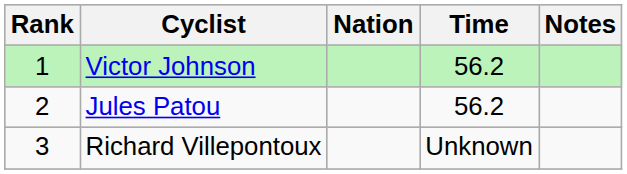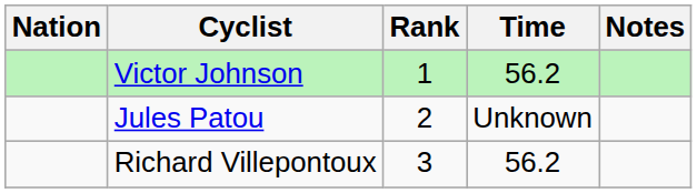 <table class="wikitable sortable">
 <tr>
+<th>Nation</th>
+<th>Cyclist</th>
 <th>Rank</th>
-<th>Cyclist</th>
-<th>Nation</th>
 <th>Time</th>
 <th>Notes</th>
 </tr>
 <tr bgcolor=bbf3bb>
+<td></td>
+<td><a href='#'>Victor Johnson</a></td>
 <td align=center>1</td>
-<td><a href='#'>Victor Johnson</a></td>
-<td></td>
 <td align=center>56.2</td>
 <td align=center></td>
 </tr>
 <tr>
+<td></td>
+<td><a href='#'>Jules Patou</a></td>
 <td align=center>2</td>
-<td><a href='#'>Jules Patou</a></td>
+<td align=center>Unknown</td>
 <td></td>
+</tr>
+<tr>
+<td></td>
+<td>Richard Villepontoux</td>
+<td align=center>3</td>
 <td align=center>56.2</td>
 <td></td>
 </tr>
-<tr>
-<td align=center>3</td>
-<td>Richard Villepontoux</td>
-<td></td>
-<td align=center>Unknown</td>
-<td></td>
-</tr>
 </table>
